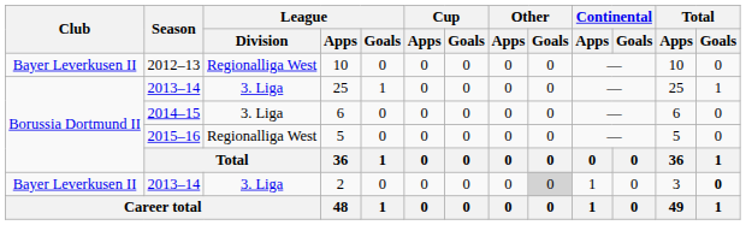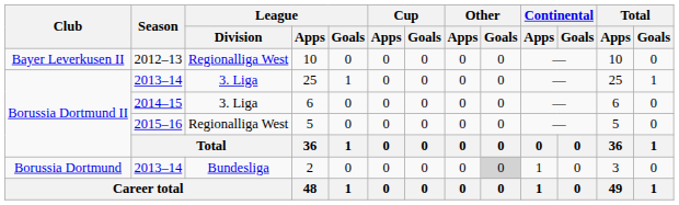 <table class="wikitable" style="text-align: center">
 <tr>
 <th rowspan="2">Club</th>
 <th rowspan="2">Season</th>
 <th colspan="3">League</th>
 <th colspan="2">Cup</th>
 <th colspan="2">Other</th>
 <th colspan="2"><a href='#'>Continental</a></th>
 <th colspan="2">Total</th>
 </tr>
 <tr>
 <th>Division</th>
 <th>Apps</th>
 <th>Goals</th>
 <th>Apps</th>
 <th>Goals</th>
 <th>Apps</th>
 <th>Goals</th>
 <th>Apps</th>
 <th>Goals</th>
 <th>Apps</th>
 <th>Goals</th>
 </tr>
 <tr>
 <td rowspan=1><a href='#'>Bayer Leverkusen II</a></td>
 <td>2012–13</td>
 <td><a href='#'>Regionalliga West</a></td>
 <td>10</td>
 <td>0</td>
 <td>0</td>
 <td>0</td>
 <td>0</td>
 <td>0</td>
 <td colspan="2">—</td>
 <td>10</td>
 <td>0</td>
 </tr>
 <tr>
 <td rowspan="4"><a href='#'>Borussia Dortmund II</a></td>
 <td><a href='#'>2013–14</a></td>
 <td><a href='#'>3. Liga</a></td>
 <td>25</td>
 <td>1</td>
 <td>0</td>
 <td>0</td>
 <td>0</td>
 <td>0</td>
 <td colspan="2">—</td>
 <td>25</td>
 <td>1</td>
 </tr>
 <tr>
 <td><a href='#'>2014–15</a></td>
 <td>3. Liga</td>
 <td>6</td>
 <td>0</td>
 <td>0</td>
 <td>0</td>
 <td>0</td>
 <td>0</td>
 <td colspan="2">—</td>
 <td>6</td>
 <td>0</td>
 </tr>
 <tr>
 <td><a href='#'>2015–16</a></td>
 <td>Regionalliga West</td>
 <td>5</td>
 <td>0</td>
 <td>0</td>
 <td>0</td>
 <td>0</td>
 <td>0</td>
 <td colspan="2">—</td>
 <td>5</td>
 <td>0</td>
 </tr>
 <tr>
 <th colspan="2">Total</th>
 <th>36</th>
 <th>1</th>
 <th>0</th>
 <th>0</th>
 <th>0</th>
 <th>0</th>
 <th>0</th>
 <th>0</th>
 <th>36</th>
 <th>1</th>
 </tr>
 <tr>
-<td rowspan=1><a href='#'>Bayer Leverkusen II</a></td>
+<td><a href='#'>Borussia Dortmund</a></td>
 <td><a href='#'>2013–14</a></td>
-<td><a href='#'>3. Liga</a></td>
+<td><a href='#'>Bundesliga</a></td>
 <td>2</td>
 <td>0</td>
 <td>0</td>
 <td>0</td>
 <td>0</td>
 <td style="background: lightgrey;">0</td>
 <td>1</td>
 <td>0</td>
 <td>3</td>
-<td><strong>0</strong></td>
+<td>0</td>
 </tr>
 <tr>
 <th colspan="3">Career total</th>
 <th>48</th>
 <th>1</th>
 <th>0</th>
 <th>0</th>
 <th>0</th>
 <th>0</th>
 <th>1</th>
 <th>0</th>
 <th>49</th>
 <th>1</th>
 </tr>
 </table>
